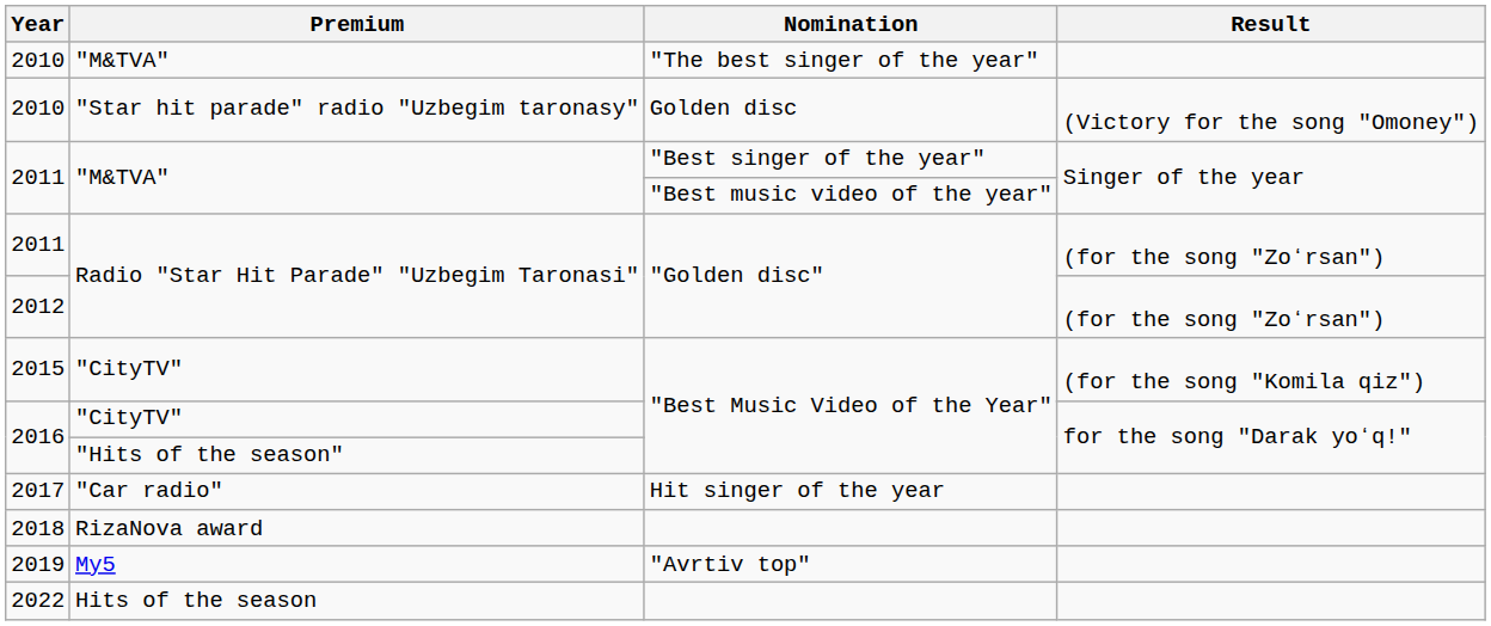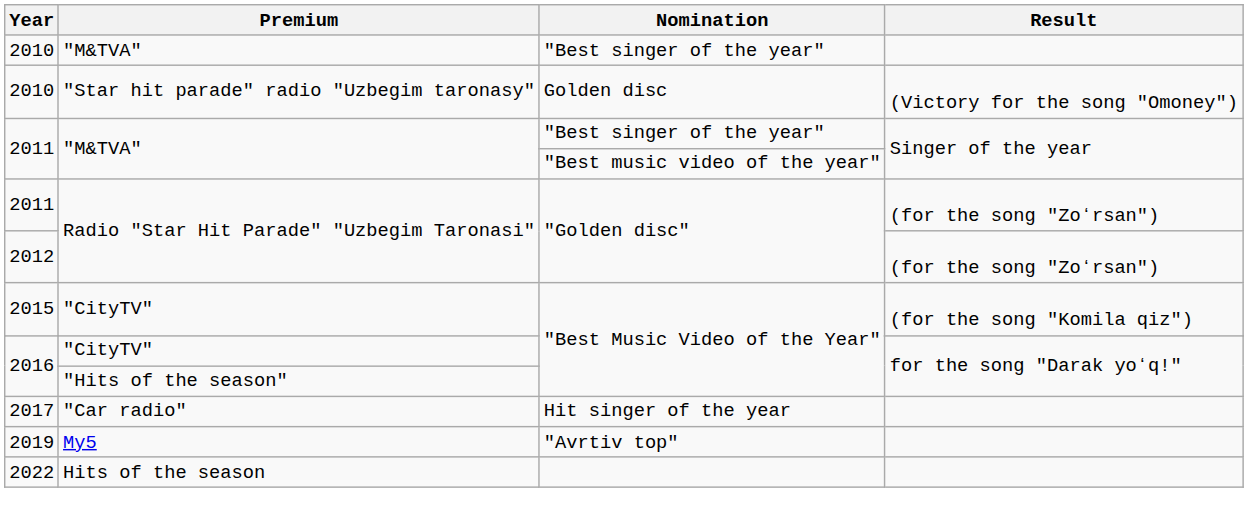 <table class="wikitable">
 <tr>
 <th>Year</th>
 <th>Premium</th>
 <th>Nomination</th>
 <th>Result</th>
 </tr>
 <tr>
 <td>2010</td>
 <td>"M&TVA"</td>
-<td>"The best singer of the year"</td>
+<td>"Best singer of the year"</td>
 <td></td>
 </tr>
 <tr>
 <td>2010</td>
 <td>"Star hit parade" radio "Uzbegim taronasy"</td>
 <td>Golden disc</td>
 <td><br>(Victory for the song "Omoney")</td>
 </tr>
 <tr>
 <td rowspan="2">2011</td>
 <td rowspan="2">"M&TVA"</td>
 <td>"Best singer of the year"</td>
 <td rowspan="2">Singer of the year </td>
 </tr>
 <tr>
 <td>"Best music video of the year"</td>
 </tr>
 <tr>
 <td>2011</td>
 <td rowspan="2">Radio "Star Hit Parade" "Uzbegim Taronasi"</td>
 <td rowspan="2">"Golden disc"</td>
 <td> <br>(for the song "Zoʻrsan")</td>
 </tr>
 <tr>
 <td>2012</td>
 <td> <br>(for the song "Zoʻrsan")</td>
 </tr>
 <tr>
 <td>2015</td>
 <td rowspan="2">"CityTV"</td>
 <td rowspan="4">"Best Music Video of the Year"</td>
 <td> <br>(for the song "Komila qiz")</td>
 </tr>
 <tr>
 <td rowspan="3">2016</td>
 <td rowspan="3">for the song "Darak yoʻq!"</td>
 </tr>
 <tr>
 <td>"CityTV"</td>
 </tr>
 <tr>
 <td>"Hits of the season"</td>
 </tr>
 <tr>
 <td>2017</td>
 <td>"Car radio"</td>
 <td>Hit singer of the year</td>
 <td></td>
 </tr>
 <tr>
-<td>2018</td>
-<td>RizaNova award</td>
-<td></td>
-<td></td>
-</tr>
-<tr>
 <td>2019</td>
 <td><a href='#'>My5</a></td>
 <td>"Avrtiv top"</td>
 <td></td>
 </tr>
 <tr>
 <td>2022</td>
 <td>Hits of the season</td>
 <td></td>
 <td></td>
 </tr>
 </table>
